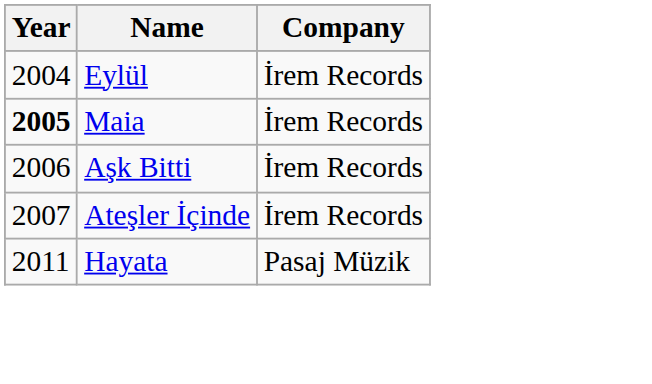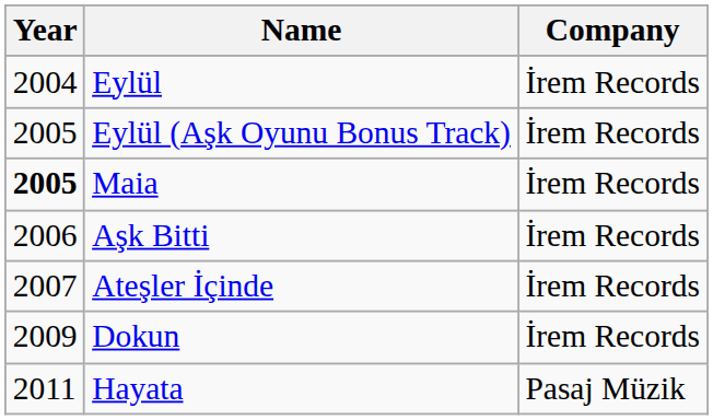 <table class="wikitable">
 <tr>
 <th>Year</th>
 <th>Name</th>
 <th>Company</th>
 </tr>
 <tr>
 <td>2004</td>
 <td><a href='#'>Eylül</a></td>
+<td>İrem Records</td>
+</tr>
+<tr>
+<td>2005</td>
+<td><a href='#'>Eylül (Aşk Oyunu Bonus Track)</a></td>
 <td>İrem Records</td>
 </tr>
 <tr>
 <td><strong>2005</strong></td>
 <td><a href='#'>Maia</a></td>
 <td>İrem Records</td>
 </tr>
 <tr>
 <td>2006</td>
 <td><a href='#'>Aşk Bitti</a></td>
 <td>İrem Records</td>
 </tr>
 <tr>
 <td>2007</td>
 <td><a href='#'>Ateşler İçinde</a></td>
 <td>İrem Records</td>
 </tr>
 <tr>
+<td>2009</td>
+<td><a href='#'>Dokun</a></td>
+<td>İrem Records</td>
+</tr>
+<tr>
 <td>2011</td>
 <td><a href='#'>Hayata</a></td>
 <td>Pasaj Müzik</td>
 </tr>
 </table>
